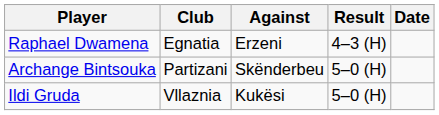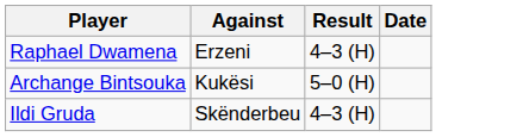 <table class="wikitable sortable">
 <tr>
 <th>Player</th>
-<th>Club</th>
 <th>Against</th>
 <th style="text-align:center;">Result</th>
 <th>Date</th>
 </tr>
 <tr>
 <td> <a href='#'>Raphael Dwamena</a></td>
-<td>Egnatia</td>
 <td>Erzeni</td>
 <td style="text-align:center;">4–3 (H)</td>
 <td></td>
 </tr>
 <tr>
 <td> <a href='#'>Archange Bintsouka</a></td>
-<td>Partizani</td>
-<td>Skënderbeu</td>
+<td>Kukësi</td>
 <td style="text-align:center;">5–0 (H)</td>
 <td></td>
 </tr>
 <tr>
 <td> <a href='#'>Ildi Gruda</a></td>
-<td>Vllaznia</td>
-<td>Kukësi</td>
-<td style="text-align:center;">5–0 (H)</td>
+<td>Skënderbeu</td>
+<td style="text-align:center;">4–3 (H)</td>
 <td></td>
 </tr>
 </table>
